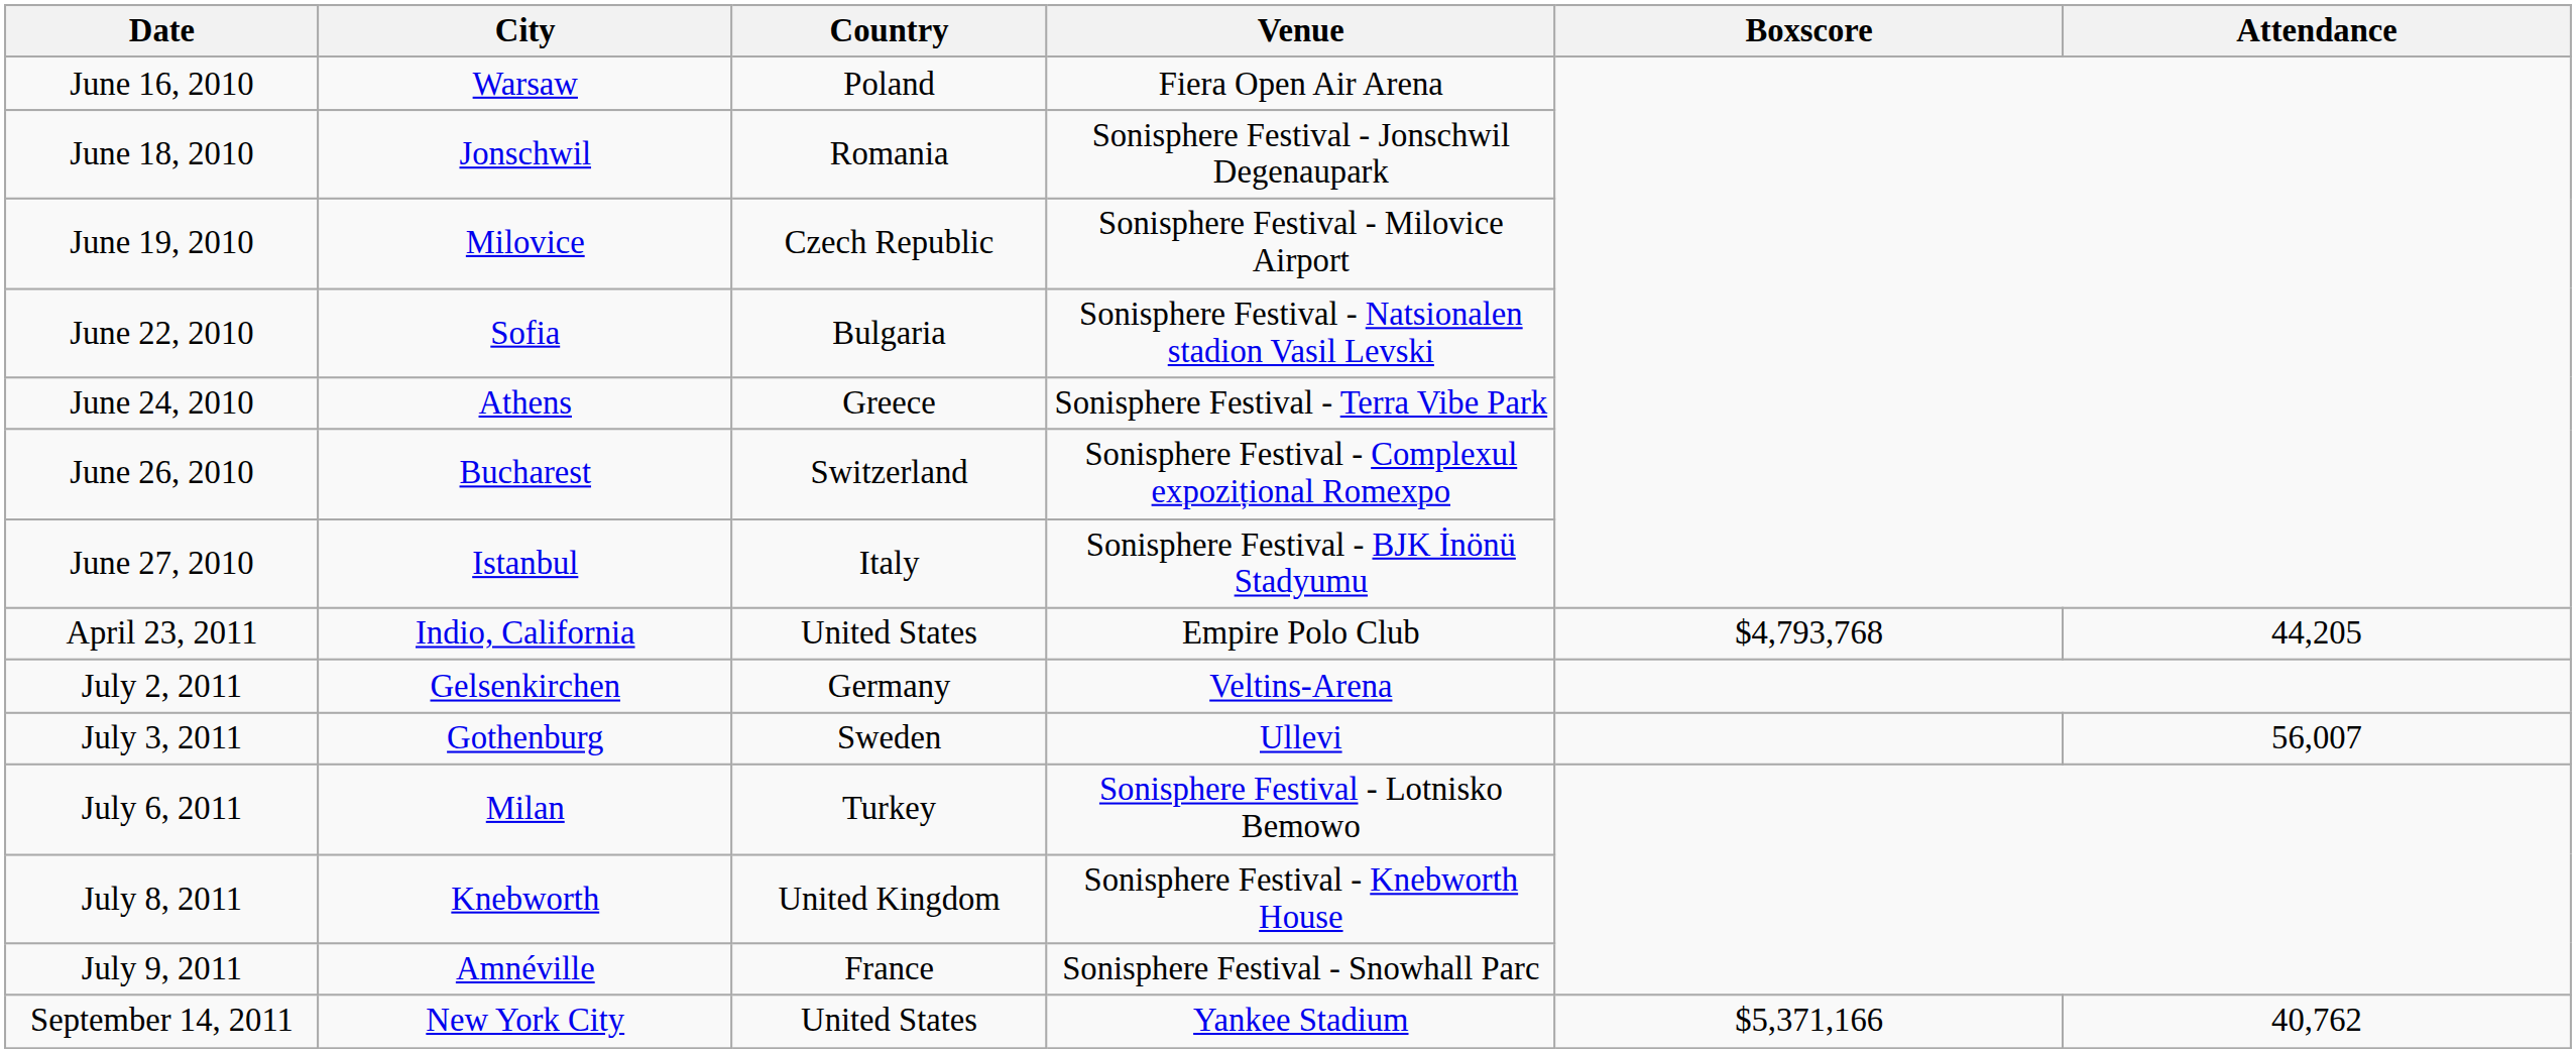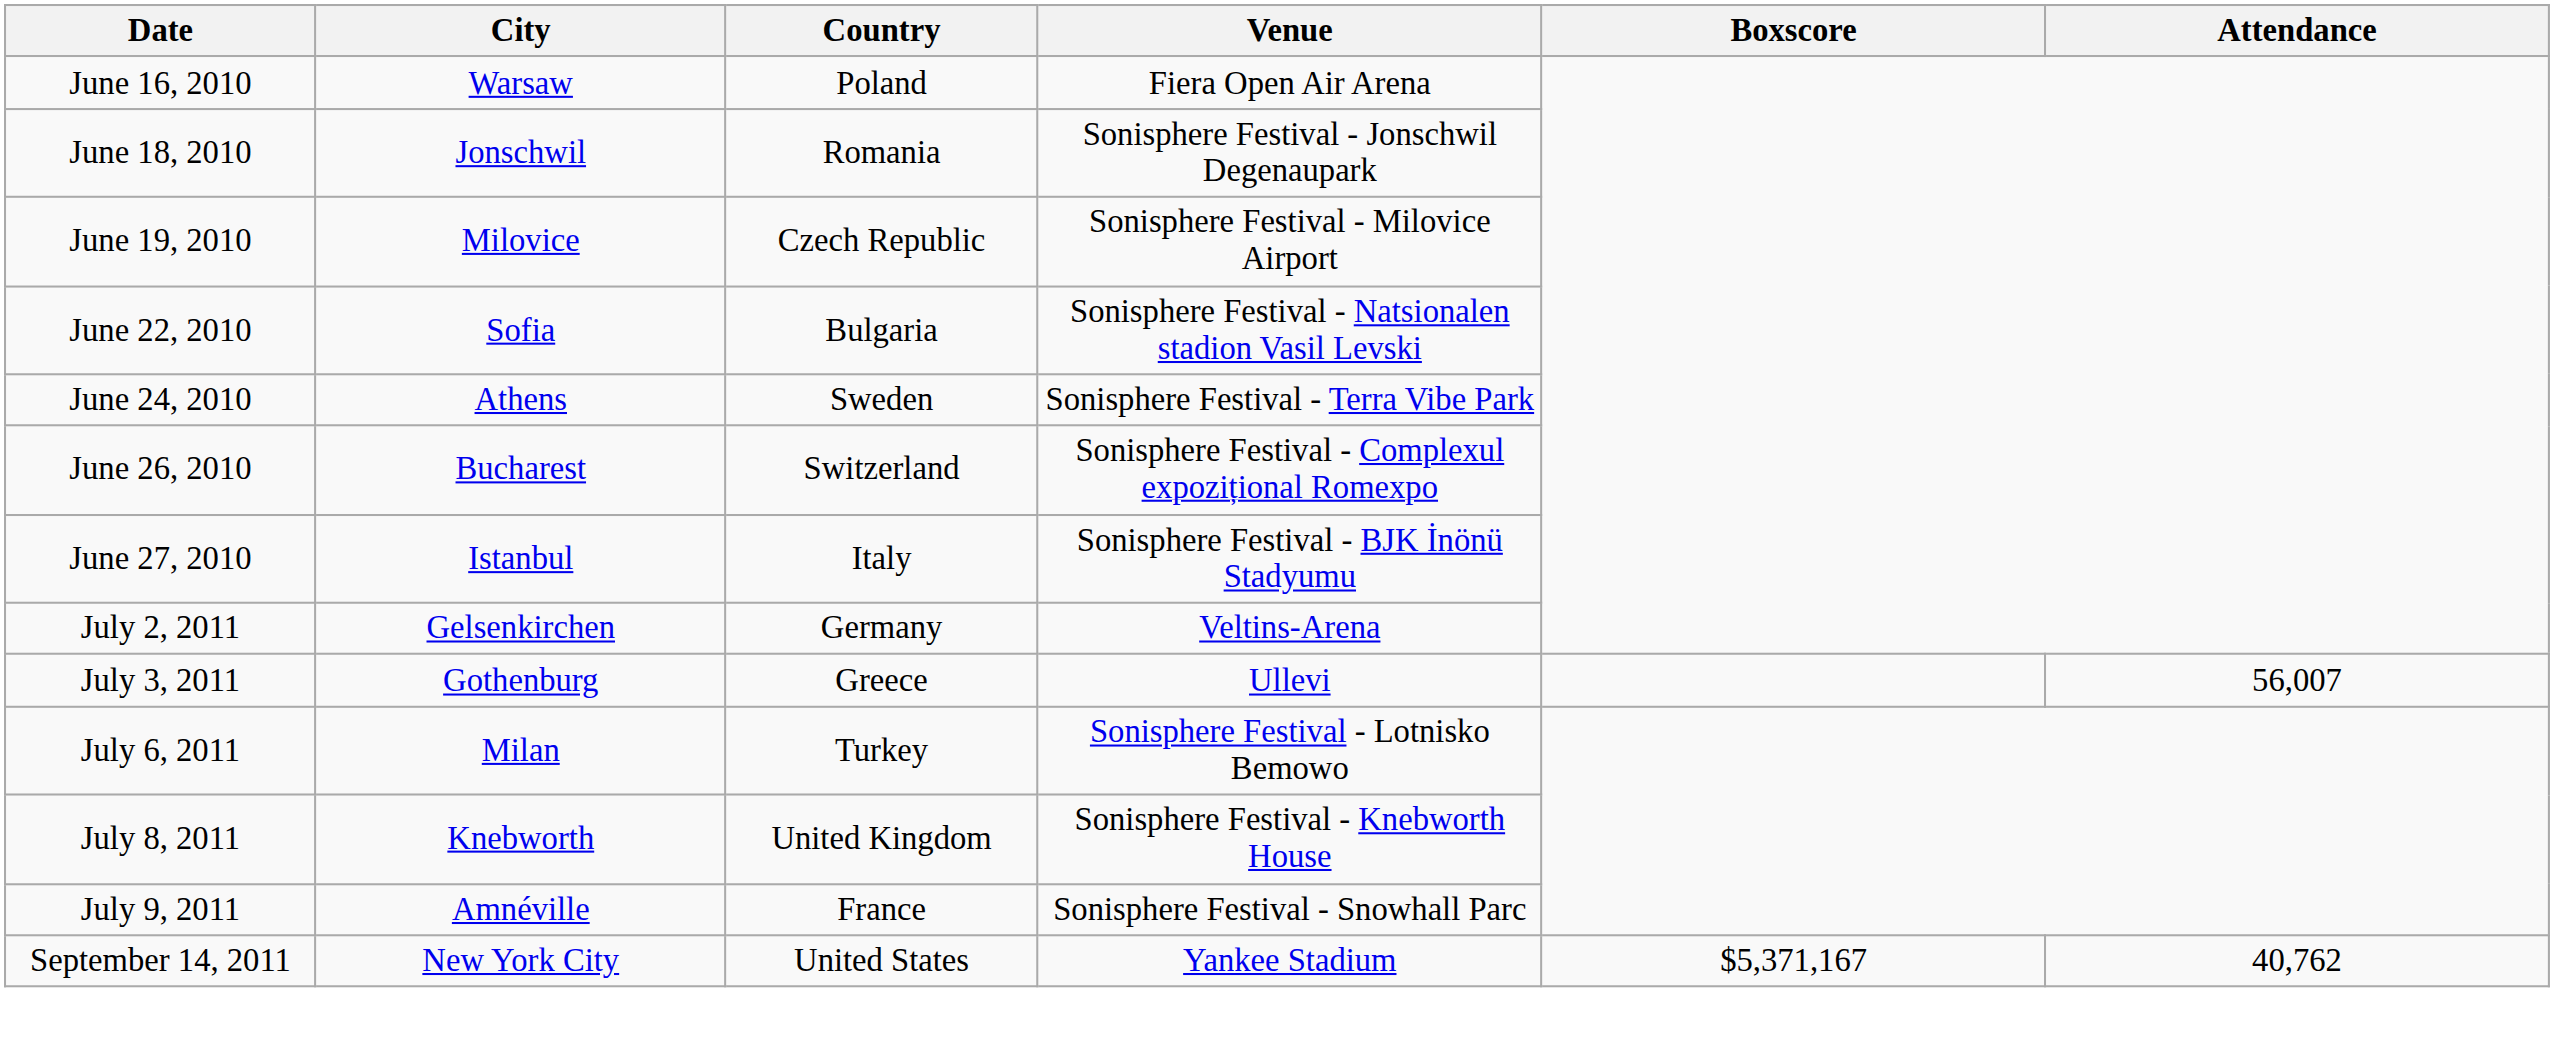 <table class="wikitable" style="text-align:center;">
 <tr>
 <th width="150">Date</th>
 <th width="200">City</th>
 <th width="150">Country</th>
 <th width="250">Venue</th>
 <th width="250">Boxscore</th>
 <th width="250">Attendance</th>
 </tr>
 <tr>
 <td>June 16, 2010</td>
 <td><a href='#'>Warsaw</a></td>
 <td>Poland</td>
 <td>Fiera Open Air Arena</td>
 </tr>
 <tr>
 <td>June 18, 2010</td>
 <td><a href='#'>Jonschwil</a></td>
 <td>Romania</td>
 <td>Sonisphere Festival - Jonschwil Degenaupark</td>
 </tr>
 <tr>
 <td>June 19, 2010</td>
 <td><a href='#'>Milovice</a></td>
 <td>Czech Republic</td>
 <td>Sonisphere Festival - Milovice Airport</td>
 </tr>
 <tr>
 <td>June 22, 2010</td>
 <td><a href='#'>Sofia</a></td>
 <td>Bulgaria</td>
 <td>Sonisphere Festival - <a href='#'>Natsionalen stadion Vasil Levski</a></td>
 </tr>
 <tr>
 <td>June 24, 2010</td>
 <td><a href='#'>Athens</a></td>
-<td>Greece</td>
+<td>Sweden</td>
 <td>Sonisphere Festival - <a href='#'>Terra Vibe Park</a></td>
 </tr>
 <tr>
 <td>June 26, 2010</td>
 <td><a href='#'>Bucharest</a></td>
 <td>Switzerland</td>
 <td>Sonisphere Festival - <a href='#'>Complexul expozițional Romexpo</a></td>
 </tr>
 <tr>
 <td>June 27, 2010</td>
 <td><a href='#'>Istanbul</a></td>
 <td>Italy</td>
 <td>Sonisphere Festival - <a href='#'>BJK İnönü Stadyumu</a></td>
 </tr>
 <tr>
-<td>April 23, 2011</td>
-<td><a href='#'>Indio, California</a></td>
-<td>United States</td>
-<td>Empire Polo Club</td>
-<td>$4,793,768</td>
-<td>44,205</td>
-</tr>
-<tr>
 <td>July 2, 2011</td>
 <td><a href='#'>Gelsenkirchen</a></td>
 <td>Germany</td>
 <td><a href='#'>Veltins-Arena</a></td>
 </tr>
 <tr>
 <td>July 3, 2011</td>
 <td><a href='#'>Gothenburg</a></td>
-<td>Sweden</td>
+<td>Greece</td>
 <td><a href='#'>Ullevi</a></td>
 <td></td>
 <td>56,007</td>
 </tr>
 <tr>
 <td>July 6, 2011</td>
 <td><a href='#'>Milan</a></td>
 <td>Turkey</td>
 <td><a href='#'>Sonisphere Festival</a> - Lotnisko Bemowo</td>
 </tr>
 <tr>
 <td>July 8, 2011</td>
 <td><a href='#'>Knebworth</a></td>
 <td>United Kingdom</td>
 <td>Sonisphere Festival - <a href='#'>Knebworth House</a></td>
 </tr>
 <tr>
 <td>July 9, 2011</td>
 <td><a href='#'>Amnéville</a></td>
 <td>France</td>
 <td>Sonisphere Festival - Snowhall Parc</td>
 </tr>
 <tr>
 <td>September 14, 2011</td>
 <td><a href='#'>New York City</a></td>
 <td>United States</td>
 <td><a href='#'>Yankee Stadium</a></td>
-<td>$5,371,166</td>
+<td>$5,371,167</td>
 <td>40,762</td>
 </tr>
 </table>
